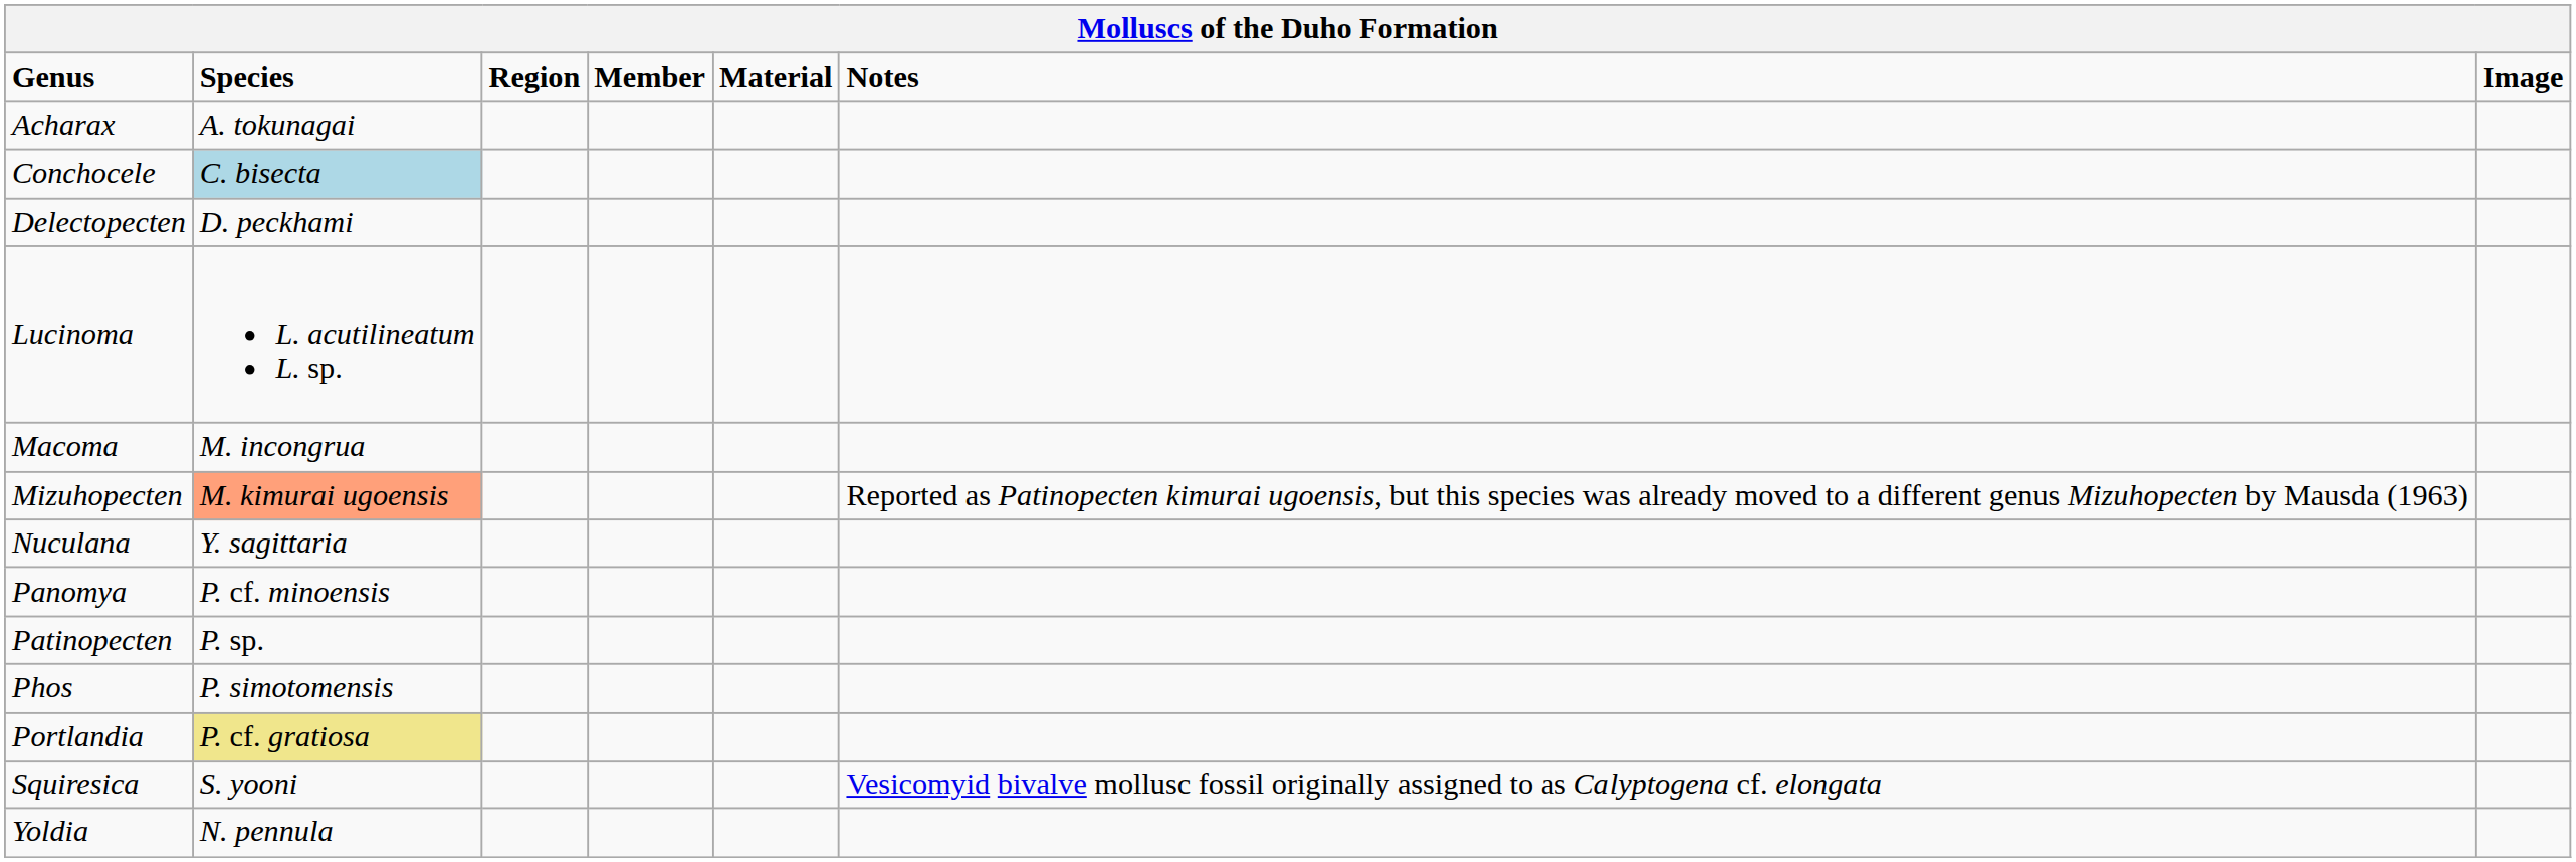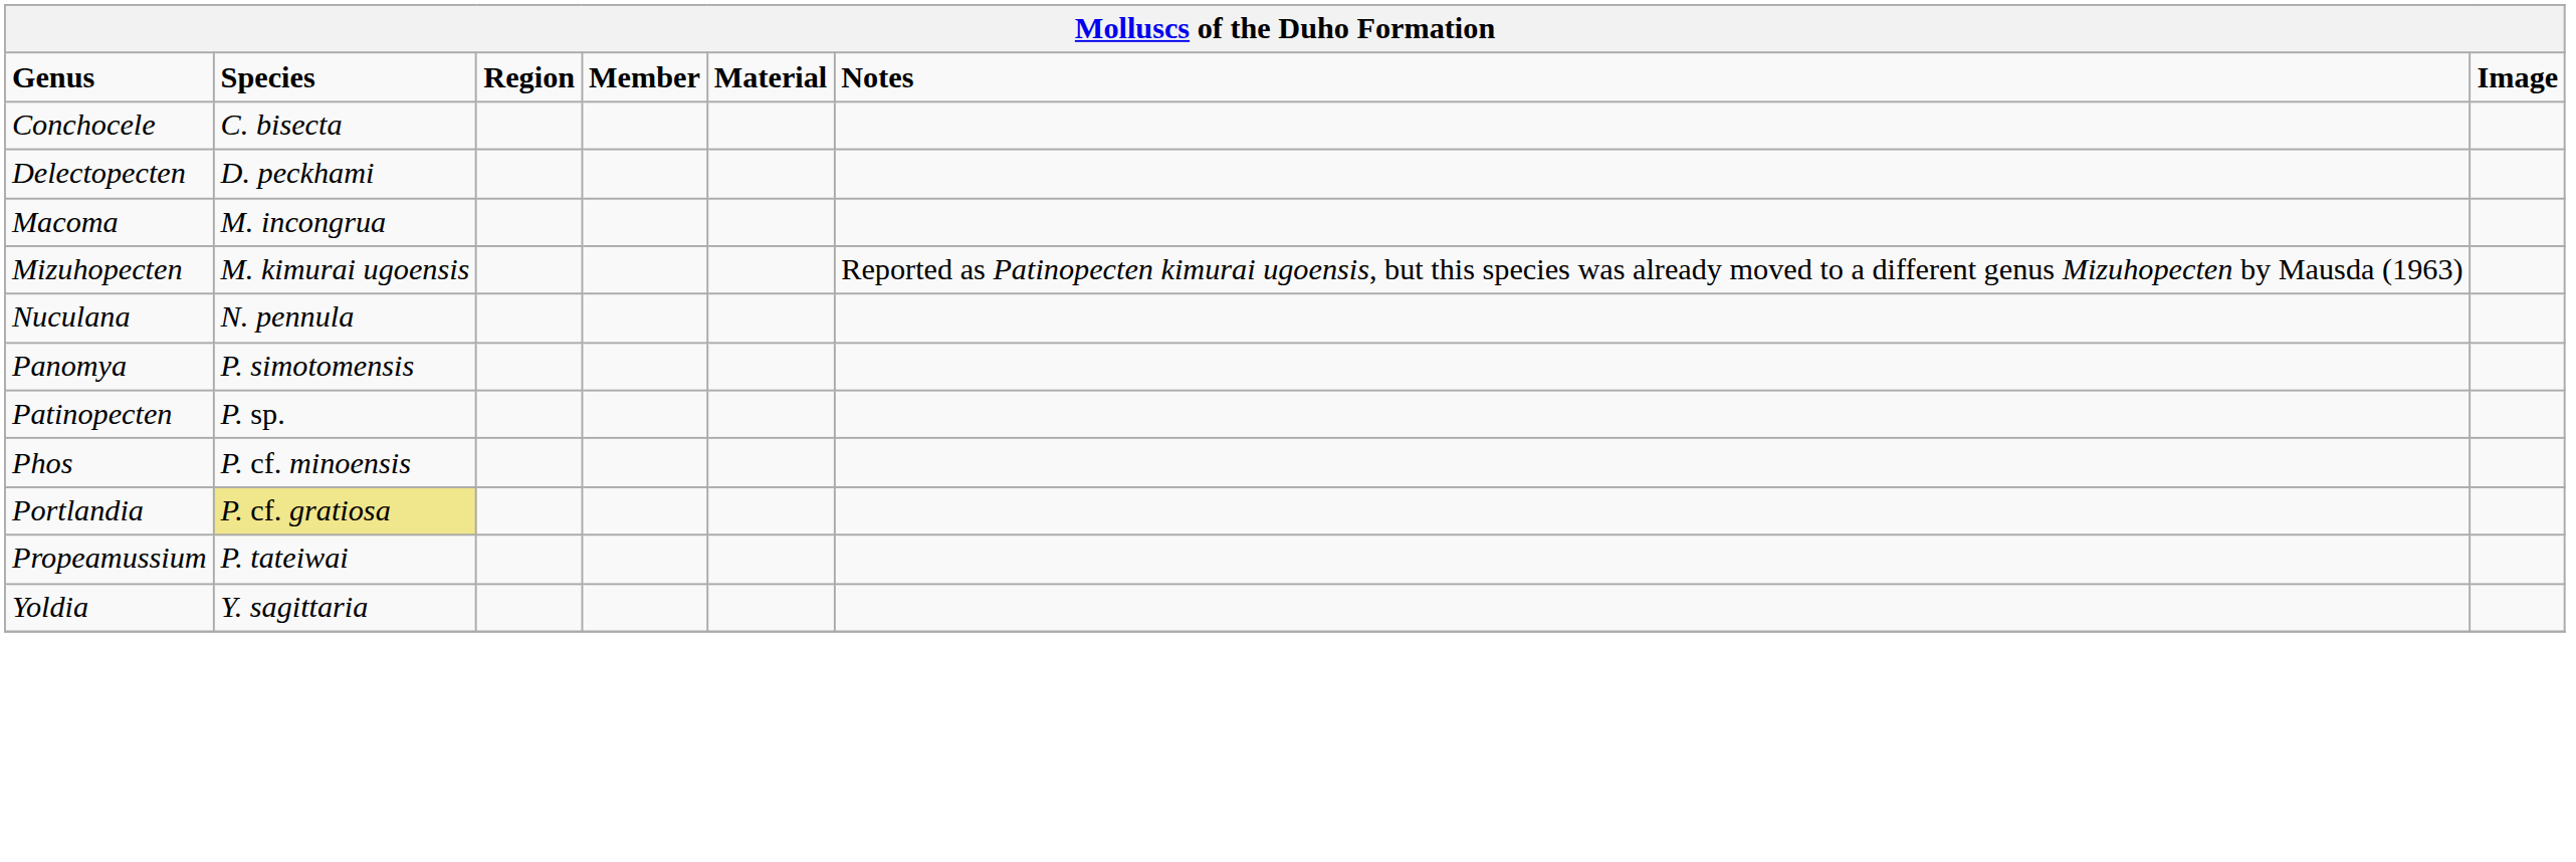 <table class="wikitable">
 <tr>
 <th colspan="7"><a href='#'>Molluscs</a> of the Duho Formation</th>
 </tr>
 <tr>
 <td><strong>Genus</strong></td>
 <td><strong>Species</strong></td>
 <td><strong>Region</strong></td>
 <td><strong>Member</strong></td>
 <td><strong>Material</strong></td>
 <td><strong>Notes</strong></td>
 <td><strong>Image</strong></td>
 </tr>
 <tr>
-<td><em>Acharax</em></td>
-<td><em>A. tokunagai</em></td>
-<td></td>
-<td></td>
-<td></td>
-<td></td>
-<td></td>
-</tr>
-<tr>
 <td><em>Conchocele</em></td>
-<td style="background: lightblue;"><em>C. bisecta</em></td>
+<td><em>C. bisecta</em></td>
 <td></td>
 <td></td>
 <td></td>
 <td></td>
 <td></td>
 </tr>
 <tr>
 <td><em>Delectopecten</em></td>
 <td><em>D. peckhami</em></td>
-<td></td>
-<td></td>
-<td></td>
-<td></td>
-<td></td>
-</tr>
-<tr>
-<td><em>Lucinoma</em></td>
-<td><br><ul><li><em>L. acutilineatum</em></li><li><em>L.</em> sp.</li></ul></td>
 <td></td>
 <td></td>
 <td></td>
 <td></td>
 <td></td>
 </tr>
 <tr>
 <td><em>Macoma</em></td>
 <td><em>M. incongrua</em></td>
 <td></td>
 <td></td>
 <td></td>
 <td></td>
 <td></td>
 </tr>
 <tr>
 <td><em>Mizuhopecten</em></td>
-<td style="background: lightsalmon;"><em>M. kimurai ugoensis</em></td>
+<td><em>M. kimurai ugoensis</em></td>
 <td></td>
 <td></td>
 <td></td>
 <td>Reported as <em>Patinopecten kimurai ugoensis</em>, but this species was already moved to a different genus <em>Mizuhopecten</em> by Mausda (1963)</td>
 <td></td>
 </tr>
 <tr>
 <td><em>Nuculana</em></td>
-<td><em>Y. sagittaria</em></td>
+<td><em>N. pennula</em></td>
 <td></td>
 <td></td>
 <td></td>
 <td></td>
 <td></td>
 </tr>
 <tr>
 <td><em>Panomya</em></td>
-<td><em>P.</em> cf. <em>minoensis</em></td>
+<td><em>P. simotomensis</em></td>
 <td></td>
 <td></td>
 <td></td>
 <td></td>
 <td></td>
 </tr>
 <tr>
 <td><em>Patinopecten</em></td>
 <td><em>P.</em> sp.</td>
 <td></td>
 <td></td>
 <td></td>
 <td></td>
 <td></td>
 </tr>
 <tr>
 <td><em>Phos</em></td>
-<td><em>P. simotomensis</em></td>
+<td><em>P.</em> cf. <em>minoensis</em></td>
 <td></td>
 <td></td>
 <td></td>
 <td></td>
 <td></td>
 </tr>
 <tr>
 <td><em>Portlandia</em></td>
 <td style="background: khaki;"><em>P.</em> cf. <em>gratiosa</em></td>
 <td></td>
 <td></td>
 <td></td>
 <td></td>
 <td></td>
 </tr>
 <tr>
-<td><em>Squiresica</em></td>
-<td><em>S. yooni</em></td>
+<td><em>Propeamussium</em></td>
+<td><em>P. tateiwai</em></td>
 <td></td>
 <td></td>
 <td></td>
-<td><a href='#'>Vesicomyid</a> <a href='#'>bivalve</a> mollusc fossil originally assigned to as <em>Calyptogena</em> cf. <em>elongata</em></td>
+<td></td>
 <td></td>
 </tr>
 <tr>
 <td><em>Yoldia</em></td>
-<td><em>N. pennula</em></td>
+<td><em>Y. sagittaria</em></td>
 <td></td>
 <td></td>
 <td></td>
 <td></td>
 <td></td>
 </tr>
 <tr>
 </tr>
 </table>
